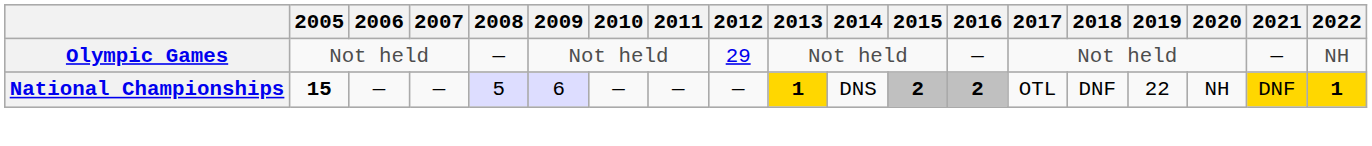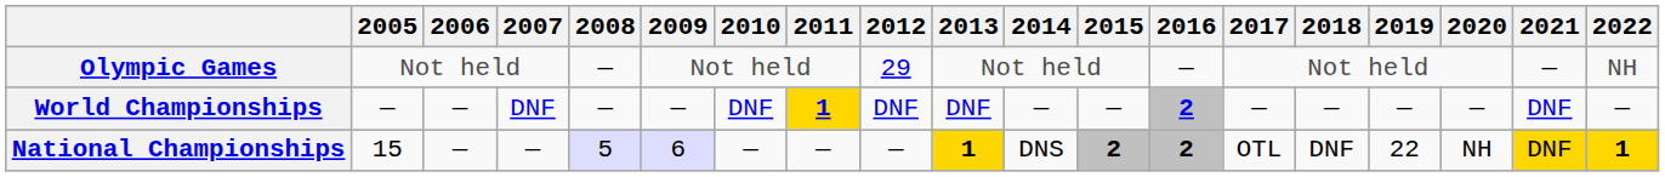 <table class="wikitable plainrowheaders">
 <tr>
 <th></th>
 <th scope="col">2005</th>
 <th scope="col">2006</th>
 <th scope="col">2007</th>
 <th scope="col">2008</th>
 <th scope="col">2009</th>
 <th scope="col">2010</th>
 <th scope="col">2011</th>
 <th scope="col">2012</th>
 <th scope="col">2013</th>
 <th scope="col">2014</th>
 <th scope="col">2015</th>
 <th scope="col">2016</th>
 <th scope="col">2017</th>
 <th scope="col">2018</th>
 <th scope="col">2019</th>
 <th scope="col">2020</th>
 <th scope="col">2021</th>
 <th scope="col">2022</th>
 </tr>
 <tr style="text-align:center;">
 <th scope="row"> <a href='#'>Olympic Games</a></th>
 <td style="color:#4d4d4d;" colspan=3>Not held</td>
 <td>—</td>
 <td style="color:#4d4d4d;" colspan=3>Not held</td>
 <td><a href='#'>29</a></td>
 <td style="color:#4d4d4d;" colspan=3>Not held</td>
 <td>—</td>
 <td style="color:#4d4d4d;" colspan=4>Not held</td>
 <td>—</td>
 <td style="color:#4d4d4d;">NH</td>
 </tr>
 <tr style="text-align:center;">
+<th scope="row"> <a href='#'>World Championships</a></th>
+<td>—</td>
+<td>—</td>
+<td><a href='#'>DNF</a></td>
+<td>—</td>
+<td>—</td>
+<td><a href='#'>DNF</a></td>
+<td style="background:gold;"><a href='#'><strong>1</strong></a></td>
+<td><a href='#'>DNF</a></td>
+<td><a href='#'>DNF</a></td>
+<td>—</td>
+<td>—</td>
+<td style="background:silver;"><a href='#'><strong>2</strong></a></td>
+<td>—</td>
+<td>—</td>
+<td>—</td>
+<td>—</td>
+<td><a href='#'>DNF</a></td>
+<td>—</td>
+</tr>
+<tr style="text-align:center;">
 <th scope="row"> <a href='#'>National Championships</a></th>
-<td><strong>15</strong></td>
+<td>15</td>
 <td>—</td>
 <td>—</td>
 <td style="background:#ddf;">5</td>
 <td style="background:#ddf;">6</td>
 <td>—</td>
 <td>—</td>
 <td>—</td>
 <td style="background:gold;"><strong>1</strong></td>
 <td>DNS</td>
 <td style="background:silver;"><strong>2</strong></td>
 <td style="background:silver;"><strong>2</strong></td>
 <td>OTL</td>
 <td>DNF</td>
 <td>22</td>
 <td>NH</td>
 <td style="background: gold;">DNF</td>
 <td style="background:gold;"><strong>1</strong></td>
 </tr>
 </table>
